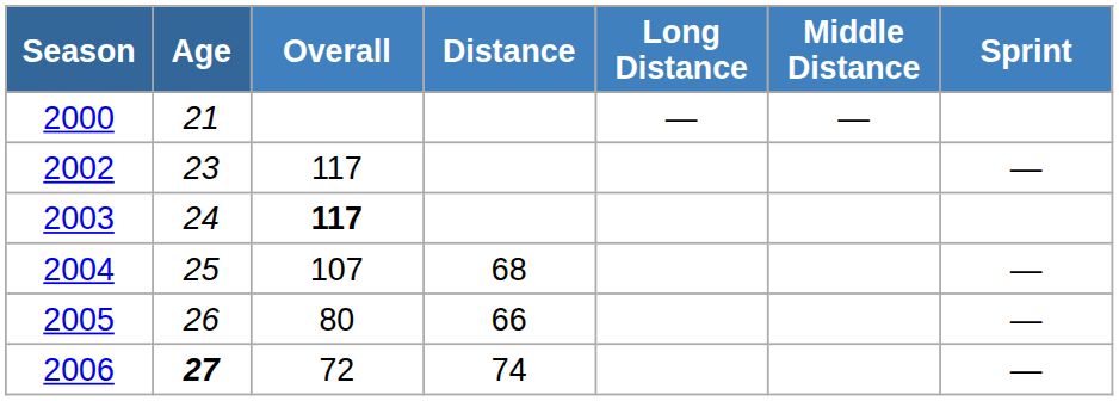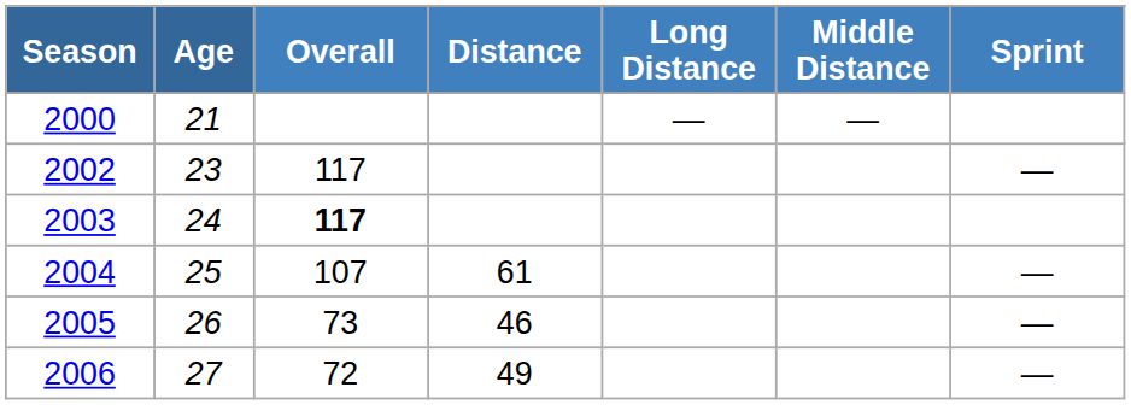 <table class="wikitable" style="font-size:95%; text-align:center; border:grey solid 1px; border-collapse:collapse; background:#ffffff;">
 <tr>
 <th style="background-color:#369; color:white; width:60px;" rowspan="2"> Season </th>
 <th style="background-color:#369; color:white; width:40px;" rowspan="2"> Age </th>
 </tr>
 <tr>
 <th style="background-color:#4180be; color:white; width:75px;">Overall</th>
 <th style="background-color:#4180be; color:white; width:75px;">Distance</th>
 <th style="background-color:#4180be; color:white; width:75px;">Long Distance</th>
 <th style="background-color:#4180be; color:white; width:75px;">Middle Distance</th>
 <th style="background-color:#4180be; color:white; width:75px;">Sprint</th>
 </tr>
 <tr>
 <td><a href='#'>2000</a></td>
 <td><em>21</em></td>
 <td></td>
 <td></td>
 <td>—</td>
 <td>—</td>
 <td></td>
 </tr>
 <tr>
 <td><a href='#'>2002</a></td>
 <td><em>23</em></td>
 <td>117</td>
 <td></td>
 <td></td>
 <td></td>
 <td>—</td>
 </tr>
 <tr>
 <td><a href='#'>2003</a></td>
 <td><em>24</em></td>
 <td><strong>117</strong></td>
 <td></td>
 <td></td>
 <td></td>
 <td></td>
 </tr>
 <tr>
 <td><a href='#'>2004</a></td>
 <td><em>25</em></td>
 <td>107</td>
-<td>68</td>
+<td>61</td>
 <td></td>
 <td></td>
 <td>—</td>
 </tr>
 <tr>
 <td><a href='#'>2005</a></td>
 <td><em>26</em></td>
-<td>80</td>
-<td>66</td>
+<td>73</td>
+<td>46</td>
 <td></td>
 <td></td>
 <td>—</td>
 </tr>
 <tr>
 <td><a href='#'>2006</a></td>
-<td><strong><em>27</em></strong></td>
+<td><em>27</em></td>
 <td>72</td>
-<td>74</td>
+<td>49</td>
 <td></td>
 <td></td>
 <td>—</td>
 </tr>
 </table>
